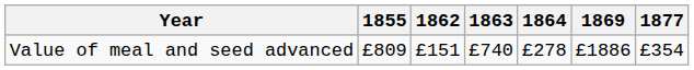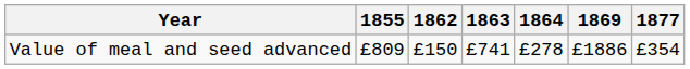 <table class="wikitable">
 <tr>
 <th>Year</th>
 <th>1855</th>
 <th>1862</th>
 <th>1863</th>
 <th>1864</th>
 <th>1869</th>
 <th>1877</th>
 </tr>
 <tr>
 <td>Value of meal and seed advanced</td>
 <td>£809</td>
-<td>£151</td>
-<td>£740</td>
+<td>£150</td>
+<td>£741</td>
 <td>£278</td>
 <td>£1886</td>
 <td>£354</td>
 </tr>
 </table>
